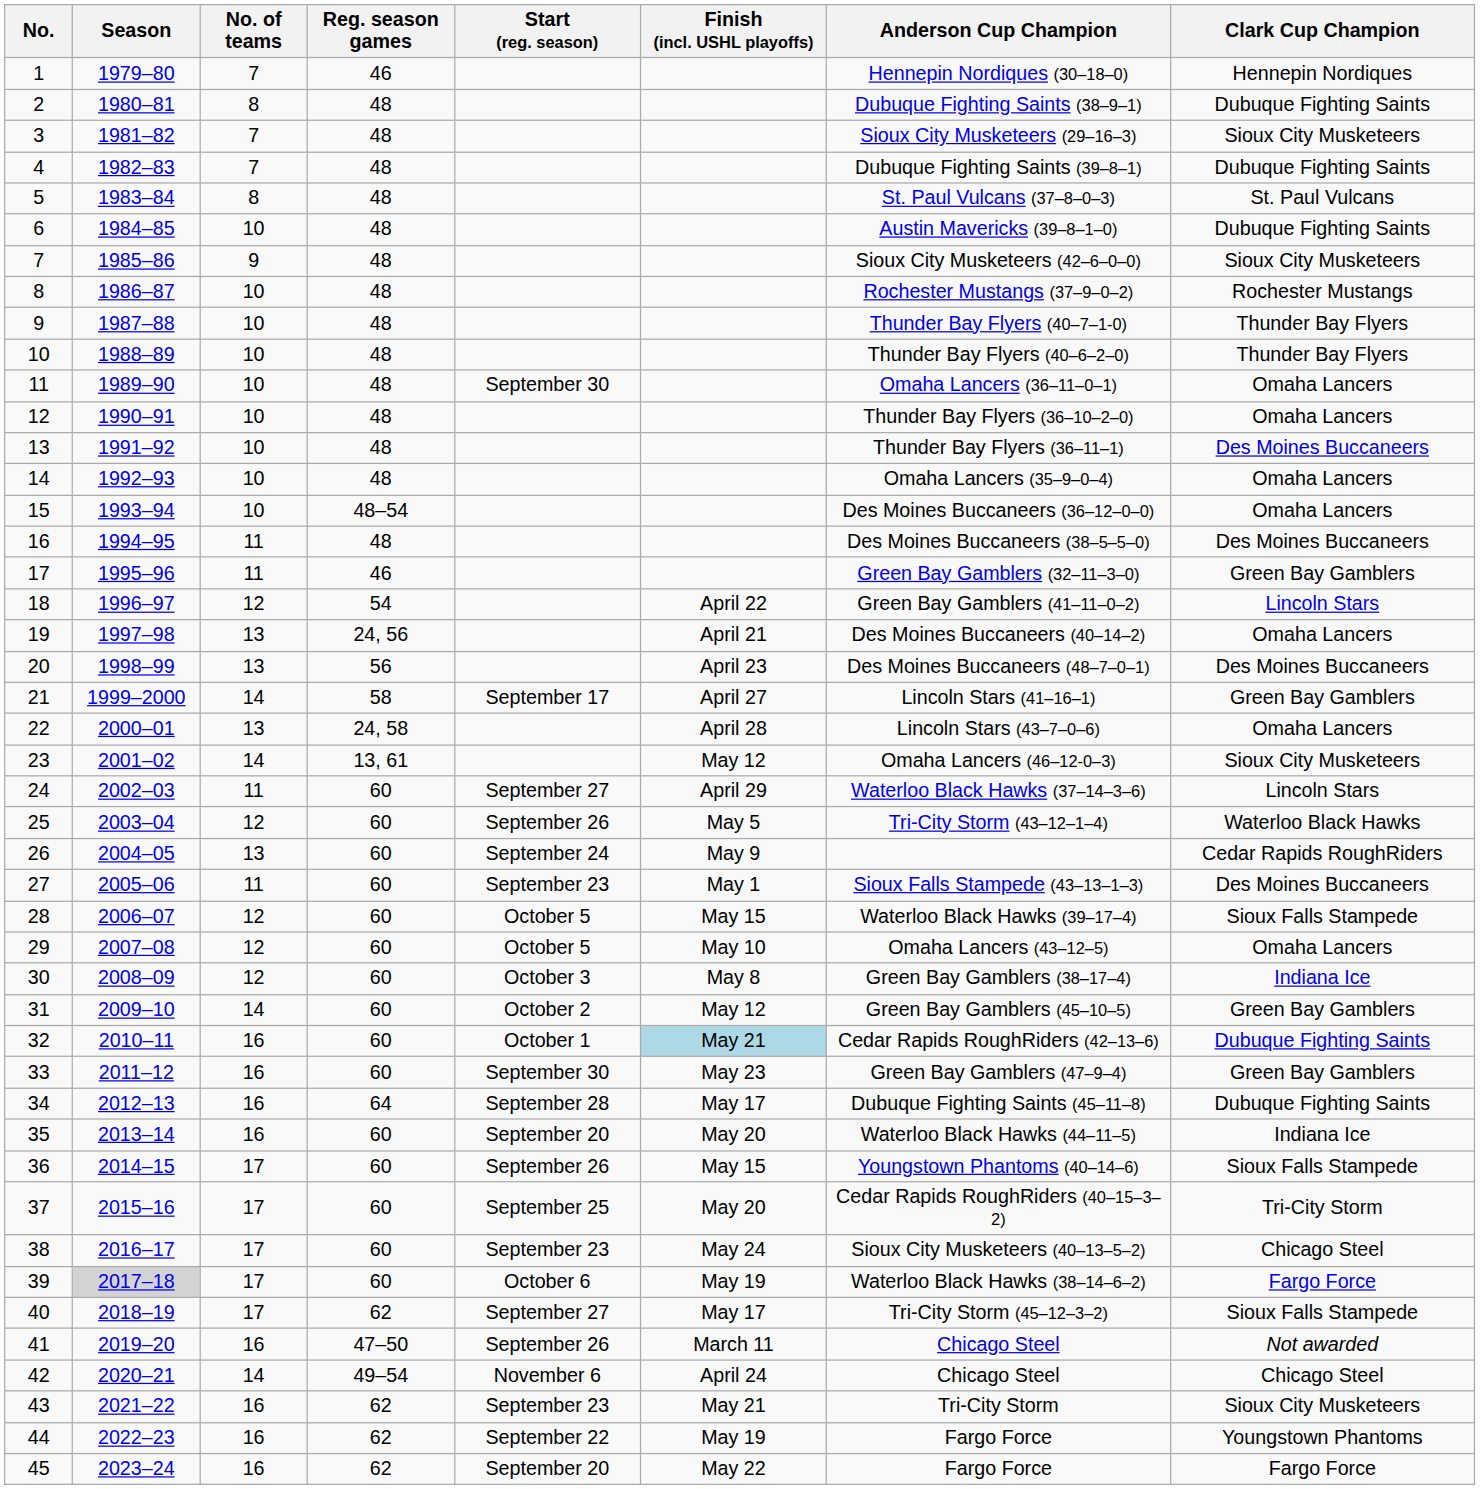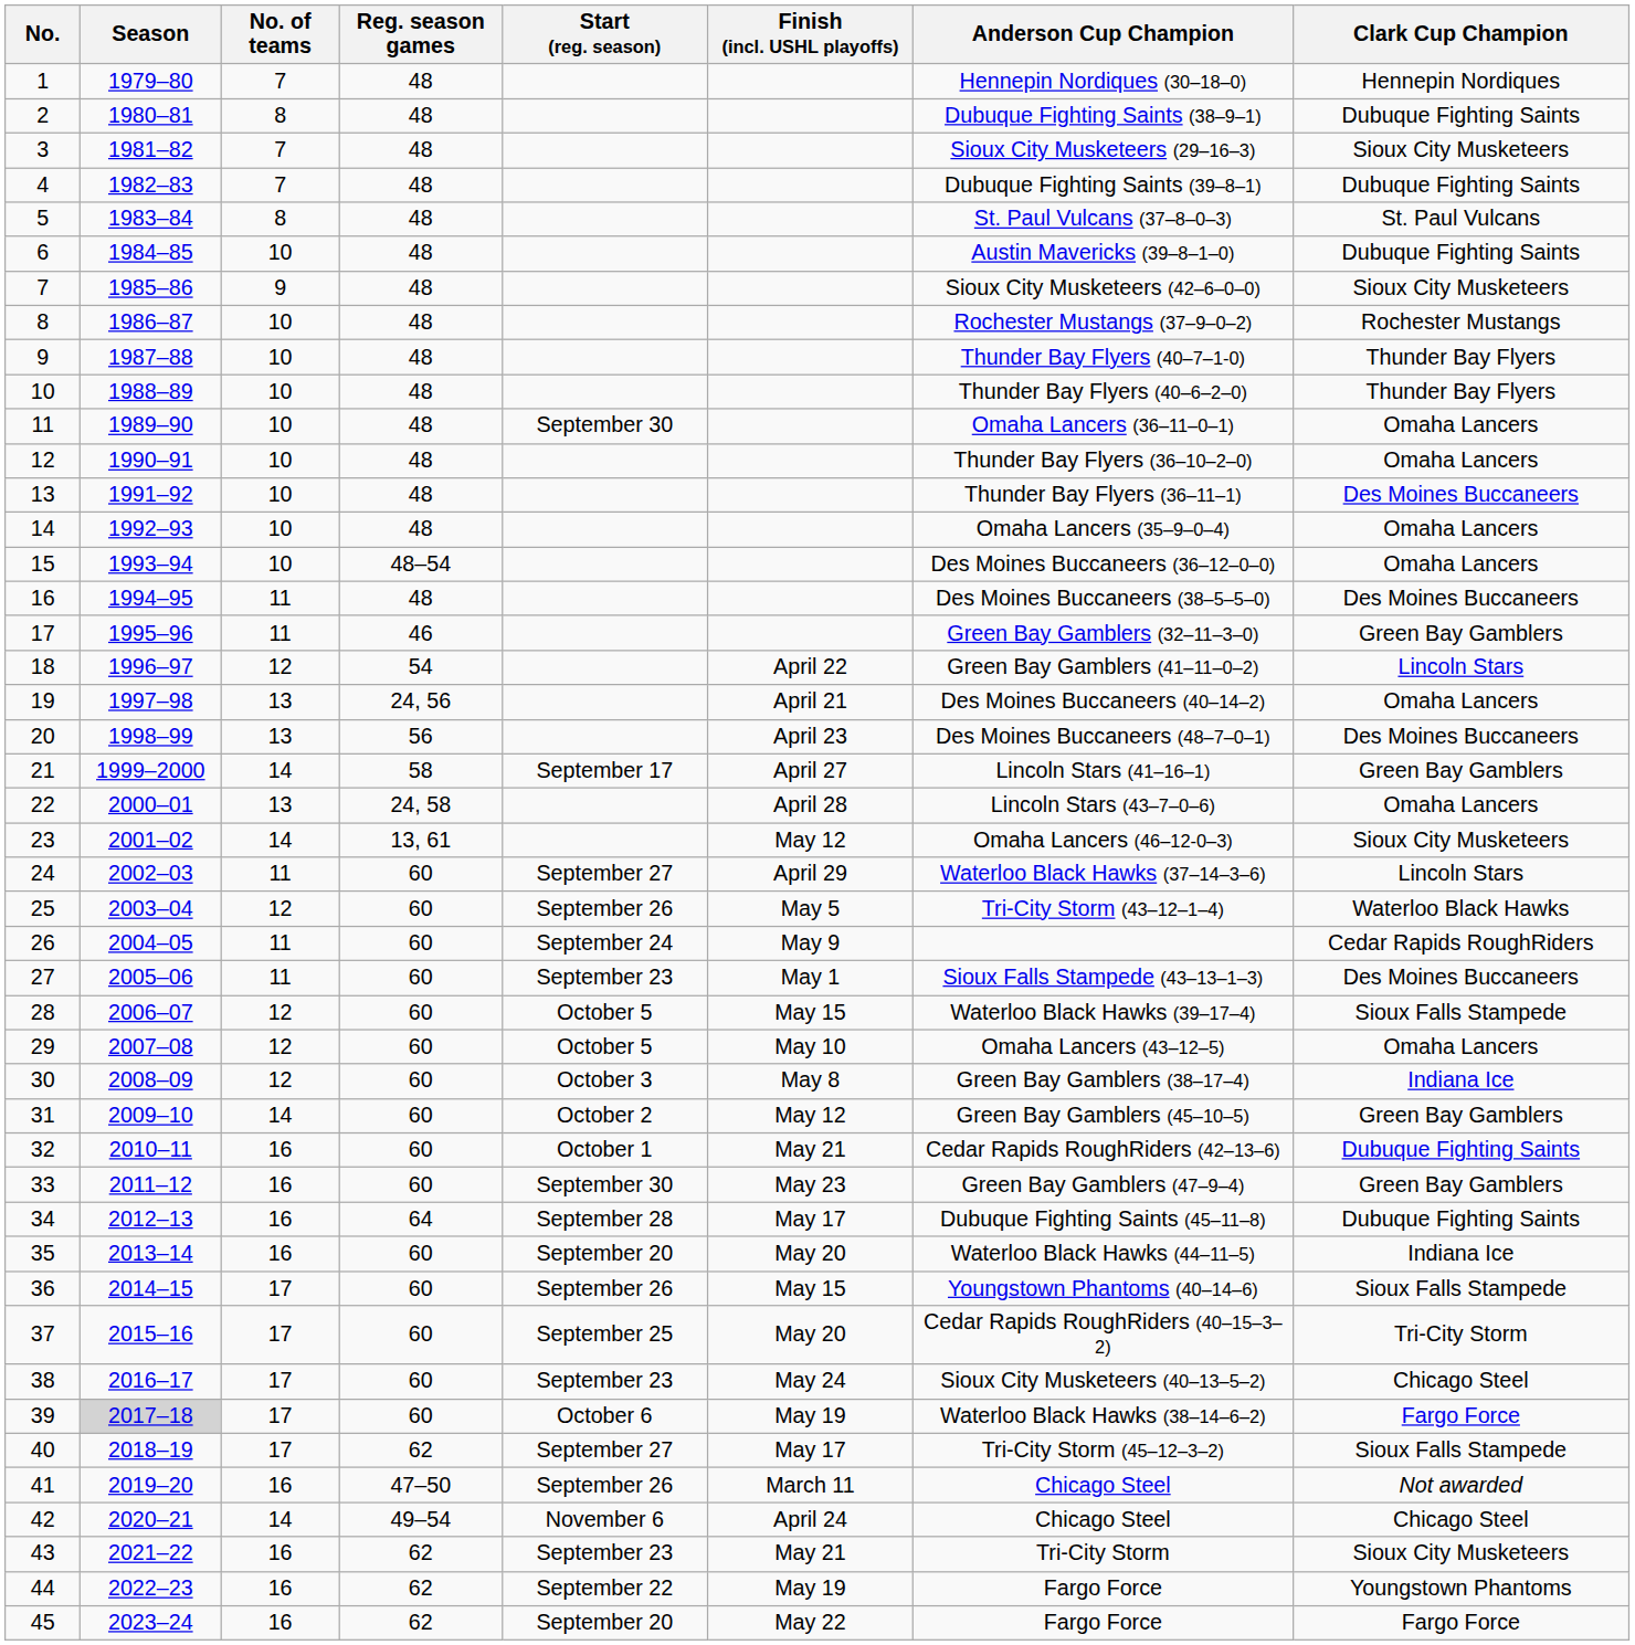 <table class="wikitable" style="text-align:center">
 <tr>
 <th style="width:3em">No.</th>
 <th style="width:6em">Season</th>
 <th style="width:5em">No. of<br>teams</th>
 <th style="width:7em">Reg. season<br>games</th>
 <th style="width:9em">Start<br><small>(reg. season)</small></th>
 <th style="width:9em">Finish<br><small>(incl. USHL playoffs)</small></th>
 <th style="width:17em">Anderson Cup Champion</th>
 <th style="width:15em">Clark Cup Champion</th>
 </tr>
 <tr>
 <td>1</td>
 <td><a href='#'>1979–80</a></td>
 <td>7</td>
-<td>46</td>
+<td>48</td>
 <td></td>
 <td></td>
 <td><a href='#'>Hennepin Nordiques</a> <small>(30–18–0)</small></td>
 <td>Hennepin Nordiques</td>
 </tr>
 <tr>
 <td>2</td>
 <td><a href='#'>1980–81</a></td>
 <td>8</td>
 <td>48</td>
 <td></td>
 <td></td>
 <td><a href='#'>Dubuque Fighting Saints</a> <small>(38–9–1)</small></td>
 <td>Dubuque Fighting Saints</td>
 </tr>
 <tr>
 <td>3</td>
 <td><a href='#'>1981–82</a></td>
 <td>7</td>
 <td>48</td>
 <td></td>
 <td></td>
 <td><a href='#'>Sioux City Musketeers</a> <small>(29–16–3)</small></td>
 <td>Sioux City Musketeers</td>
 </tr>
 <tr>
 <td>4</td>
 <td><a href='#'>1982–83</a></td>
 <td>7</td>
 <td>48</td>
 <td></td>
 <td></td>
 <td>Dubuque Fighting Saints <small>(39–8–1)</small></td>
 <td>Dubuque Fighting Saints</td>
 </tr>
 <tr>
 <td>5</td>
 <td><a href='#'>1983–84</a></td>
 <td>8</td>
 <td>48</td>
 <td></td>
 <td></td>
 <td><a href='#'>St. Paul Vulcans</a> <small>(37–8–0–3)</small></td>
 <td>St. Paul Vulcans</td>
 </tr>
 <tr>
 <td>6</td>
 <td><a href='#'>1984–85</a></td>
 <td>10</td>
 <td>48</td>
 <td></td>
 <td></td>
 <td><a href='#'>Austin Mavericks</a> <small>(39–8–1–0)</small></td>
 <td>Dubuque Fighting Saints</td>
 </tr>
 <tr>
 <td>7</td>
 <td><a href='#'>1985–86</a></td>
 <td>9</td>
 <td>48</td>
 <td></td>
 <td></td>
 <td>Sioux City Musketeers <small>(42–6–0–0)</small></td>
 <td>Sioux City Musketeers</td>
 </tr>
 <tr>
 <td>8</td>
 <td><a href='#'>1986–87</a></td>
 <td>10</td>
 <td>48</td>
 <td></td>
 <td></td>
 <td><a href='#'>Rochester Mustangs</a> <small>(37–9–0–2)</small></td>
 <td>Rochester Mustangs</td>
 </tr>
 <tr>
 <td>9</td>
 <td><a href='#'>1987–88</a></td>
 <td>10</td>
 <td>48</td>
 <td></td>
 <td></td>
 <td><a href='#'>Thunder Bay Flyers</a> <small>(40–7–1-0)</small></td>
 <td>Thunder Bay Flyers</td>
 </tr>
 <tr>
 <td>10</td>
 <td><a href='#'>1988–89</a></td>
 <td>10</td>
 <td>48</td>
 <td></td>
 <td></td>
 <td>Thunder Bay Flyers <small>(40–6–2–0)</small></td>
 <td>Thunder Bay Flyers</td>
 </tr>
 <tr>
 <td>11</td>
 <td><a href='#'>1989–90</a></td>
 <td>10</td>
 <td>48</td>
 <td>September 30</td>
 <td></td>
 <td><a href='#'>Omaha Lancers</a> <small>(36–11–0–1)</small></td>
 <td>Omaha Lancers</td>
 </tr>
 <tr>
 <td>12</td>
 <td><a href='#'>1990–91</a></td>
 <td>10</td>
 <td>48</td>
 <td></td>
 <td></td>
 <td>Thunder Bay Flyers <small>(36–10–2–0)</small></td>
 <td>Omaha Lancers</td>
 </tr>
 <tr>
 <td>13</td>
 <td><a href='#'>1991–92</a></td>
 <td>10</td>
 <td>48</td>
 <td></td>
 <td></td>
 <td>Thunder Bay Flyers <small>(36–11–1)</small></td>
 <td><a href='#'>Des Moines Buccaneers</a></td>
 </tr>
 <tr>
 <td>14</td>
 <td><a href='#'>1992–93</a></td>
 <td>10</td>
 <td>48</td>
 <td></td>
 <td></td>
 <td>Omaha Lancers <small>(35–9–0–4)</small></td>
 <td>Omaha Lancers</td>
 </tr>
 <tr>
 <td>15</td>
 <td><a href='#'>1993–94</a></td>
 <td>10</td>
 <td>48–54</td>
 <td></td>
 <td></td>
 <td>Des Moines Buccaneers <small>(36–12–0–0)</small></td>
 <td>Omaha Lancers</td>
 </tr>
 <tr>
 <td>16</td>
 <td><a href='#'>1994–95</a></td>
 <td>11</td>
 <td>48</td>
 <td></td>
 <td></td>
 <td>Des Moines Buccaneers <small>(38–5–5–0)</small></td>
 <td>Des Moines Buccaneers</td>
 </tr>
 <tr>
 <td>17</td>
 <td><a href='#'>1995–96</a></td>
 <td>11</td>
 <td>46</td>
 <td></td>
 <td></td>
 <td><a href='#'>Green Bay Gamblers</a> <small>(32–11–3–0)</small></td>
 <td>Green Bay Gamblers</td>
 </tr>
 <tr>
 <td>18</td>
 <td><a href='#'>1996–97</a></td>
 <td>12</td>
 <td>54</td>
 <td></td>
 <td>April 22</td>
 <td>Green Bay Gamblers <small>(41–11–0–2)</small></td>
 <td><a href='#'>Lincoln Stars</a></td>
 </tr>
 <tr>
 <td>19</td>
 <td><a href='#'>1997–98</a></td>
 <td>13</td>
 <td>24, 56</td>
 <td></td>
 <td>April 21</td>
 <td>Des Moines Buccaneers <small>(40–14–2)</small></td>
 <td>Omaha Lancers</td>
 </tr>
 <tr>
 <td>20</td>
 <td><a href='#'>1998–99</a></td>
 <td>13</td>
 <td>56</td>
 <td></td>
 <td>April 23</td>
 <td>Des Moines Buccaneers <small>(48–7–0–1)</small></td>
 <td>Des Moines Buccaneers</td>
 </tr>
 <tr>
 <td>21</td>
 <td><a href='#'>1999–2000</a></td>
 <td>14</td>
 <td>58</td>
 <td>September 17</td>
 <td>April 27</td>
 <td>Lincoln Stars <small>(41–16–1)</small></td>
 <td>Green Bay Gamblers</td>
 </tr>
 <tr>
 <td>22</td>
 <td><a href='#'>2000–01</a></td>
 <td>13</td>
 <td>24, 58</td>
 <td></td>
 <td>April 28</td>
 <td>Lincoln Stars <small>(43–7–0–6)</small></td>
 <td>Omaha Lancers</td>
 </tr>
 <tr>
 <td>23</td>
 <td><a href='#'>2001–02</a></td>
 <td>14</td>
 <td>13, 61</td>
 <td></td>
 <td>May 12</td>
 <td>Omaha Lancers <small>(46–12-0–3)</small></td>
 <td>Sioux City Musketeers</td>
 </tr>
 <tr>
 <td>24</td>
 <td><a href='#'>2002–03</a></td>
 <td>11</td>
 <td>60</td>
 <td>September 27</td>
 <td>April 29</td>
 <td><a href='#'>Waterloo Black Hawks</a> <small>(37–14–3–6)</small></td>
 <td>Lincoln Stars</td>
 </tr>
 <tr>
 <td>25</td>
 <td><a href='#'>2003–04</a></td>
 <td>12</td>
 <td>60</td>
 <td>September 26</td>
 <td>May 5</td>
 <td><a href='#'>Tri-City Storm</a> <small>(43–12–1–4)</small></td>
 <td>Waterloo Black Hawks</td>
 </tr>
 <tr>
 <td>26</td>
 <td><a href='#'>2004–05</a></td>
-<td>13</td>
+<td>11</td>
 <td>60</td>
 <td>September 24</td>
 <td>May 9</td>
 <td></td>
 <td>Cedar Rapids RoughRiders</td>
 </tr>
 <tr>
 <td>27</td>
 <td><a href='#'>2005–06</a></td>
 <td>11</td>
 <td>60</td>
 <td>September 23</td>
 <td>May 1</td>
 <td><a href='#'>Sioux Falls Stampede</a> <small>(43–13–1–3)</small></td>
 <td>Des Moines Buccaneers</td>
 </tr>
 <tr>
 <td>28</td>
 <td><a href='#'>2006–07</a></td>
 <td>12</td>
 <td>60</td>
 <td>October 5</td>
 <td>May 15</td>
 <td>Waterloo Black Hawks <small>(39–17–4)</small></td>
 <td>Sioux Falls Stampede</td>
 </tr>
 <tr>
 <td>29</td>
 <td><a href='#'>2007–08</a></td>
 <td>12</td>
 <td>60</td>
 <td>October 5</td>
 <td>May 10</td>
 <td>Omaha Lancers <small>(43–12–5)</small></td>
 <td>Omaha Lancers</td>
 </tr>
 <tr>
 <td>30</td>
 <td><a href='#'>2008–09</a></td>
 <td>12</td>
 <td>60</td>
 <td>October 3</td>
 <td>May 8</td>
 <td>Green Bay Gamblers <small>(38–17–4)</small></td>
 <td><a href='#'>Indiana Ice</a></td>
 </tr>
 <tr>
 <td>31</td>
 <td><a href='#'>2009–10</a></td>
 <td>14</td>
 <td>60</td>
 <td>October 2</td>
 <td>May 12</td>
 <td>Green Bay Gamblers <small>(45–10–5)</small></td>
 <td>Green Bay Gamblers</td>
 </tr>
 <tr>
 <td>32</td>
 <td><a href='#'>2010–11</a></td>
 <td>16</td>
 <td>60</td>
 <td>October 1</td>
-<td style="background: lightblue;">May 21</td>
+<td>May 21</td>
 <td>Cedar Rapids RoughRiders <small>(42–13–6)</small></td>
 <td><a href='#'>Dubuque Fighting Saints</a></td>
 </tr>
 <tr>
 <td>33</td>
 <td><a href='#'>2011–12</a></td>
 <td>16</td>
 <td>60</td>
 <td>September 30</td>
 <td>May 23</td>
 <td>Green Bay Gamblers <small>(47–9–4)</small></td>
 <td>Green Bay Gamblers</td>
 </tr>
 <tr>
 <td>34</td>
 <td><a href='#'>2012–13</a></td>
 <td>16</td>
 <td>64</td>
 <td>September 28</td>
 <td>May 17</td>
 <td>Dubuque Fighting Saints <small>(45–11–8)</small></td>
 <td>Dubuque Fighting Saints</td>
 </tr>
 <tr>
 <td>35</td>
 <td><a href='#'>2013–14</a></td>
 <td>16</td>
 <td>60</td>
 <td>September 20</td>
 <td>May 20</td>
 <td>Waterloo Black Hawks <small>(44–11–5)</small></td>
 <td>Indiana Ice</td>
 </tr>
 <tr>
 <td>36</td>
 <td><a href='#'>2014–15</a></td>
 <td>17</td>
 <td>60</td>
 <td>September 26</td>
 <td>May 15</td>
 <td><a href='#'>Youngstown Phantoms</a> <small>(40–14–6)</small></td>
 <td>Sioux Falls Stampede</td>
 </tr>
 <tr>
 <td>37</td>
 <td><a href='#'>2015–16</a></td>
 <td>17</td>
 <td>60</td>
 <td>September 25</td>
 <td>May 20</td>
 <td>Cedar Rapids RoughRiders <small>(40–15–3–2)</small></td>
 <td>Tri-City Storm</td>
 </tr>
 <tr>
 <td>38</td>
 <td><a href='#'>2016–17</a></td>
 <td>17</td>
 <td>60</td>
 <td>September 23</td>
 <td>May 24</td>
 <td>Sioux City Musketeers <small>(40–13–5–2)</small></td>
 <td>Chicago Steel</td>
 </tr>
 <tr>
 <td>39</td>
 <td style="background: lightgrey;"><a href='#'>2017–18</a></td>
 <td>17</td>
 <td>60</td>
 <td>October 6</td>
 <td>May 19</td>
 <td>Waterloo Black Hawks <small>(38–14–6–2)</small></td>
 <td><a href='#'>Fargo Force</a></td>
 </tr>
 <tr>
 <td>40</td>
 <td><a href='#'>2018–19</a></td>
 <td>17</td>
 <td>62</td>
 <td>September 27</td>
 <td>May 17</td>
 <td>Tri-City Storm <small>(45–12–3–2)</small></td>
 <td>Sioux Falls Stampede</td>
 </tr>
 <tr>
 <td>41</td>
 <td><a href='#'>2019–20</a></td>
 <td>16</td>
 <td>47–50</td>
 <td>September 26</td>
 <td>March 11</td>
 <td><a href='#'>Chicago Steel</a> </td>
 <td><em>Not awarded</em></td>
 </tr>
 <tr>
 <td>42</td>
 <td><a href='#'>2020–21</a></td>
 <td>14</td>
 <td>49–54</td>
 <td>November 6</td>
 <td>April 24</td>
 <td>Chicago Steel </td>
 <td>Chicago Steel</td>
 </tr>
 <tr>
 <td>43</td>
 <td><a href='#'>2021–22</a></td>
 <td>16</td>
 <td>62</td>
 <td>September 23</td>
 <td>May 21</td>
 <td>Tri-City Storm </td>
 <td>Sioux City Musketeers</td>
 </tr>
 <tr>
 <td>44</td>
 <td><a href='#'>2022–23</a></td>
 <td>16</td>
 <td>62</td>
 <td>September 22</td>
 <td>May 19</td>
 <td>Fargo Force </td>
 <td>Youngstown Phantoms</td>
 </tr>
 <tr>
 <td>45</td>
 <td><a href='#'>2023–24</a></td>
 <td>16</td>
 <td>62</td>
 <td>September 20</td>
 <td>May 22</td>
 <td>Fargo Force </td>
 <td>Fargo Force</td>
 </tr>
 </table>
